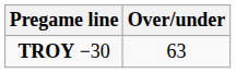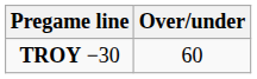 <table class="wikitable">
 <tr align="center">
 <th style=>Pregame line</th>
 <th style=>Over/under</th>
 </tr>
 <tr align="center">
 <td><strong>TROY</strong> −30</td>
-<td>63</td>
+<td>60</td>
 </tr>
 </table>
